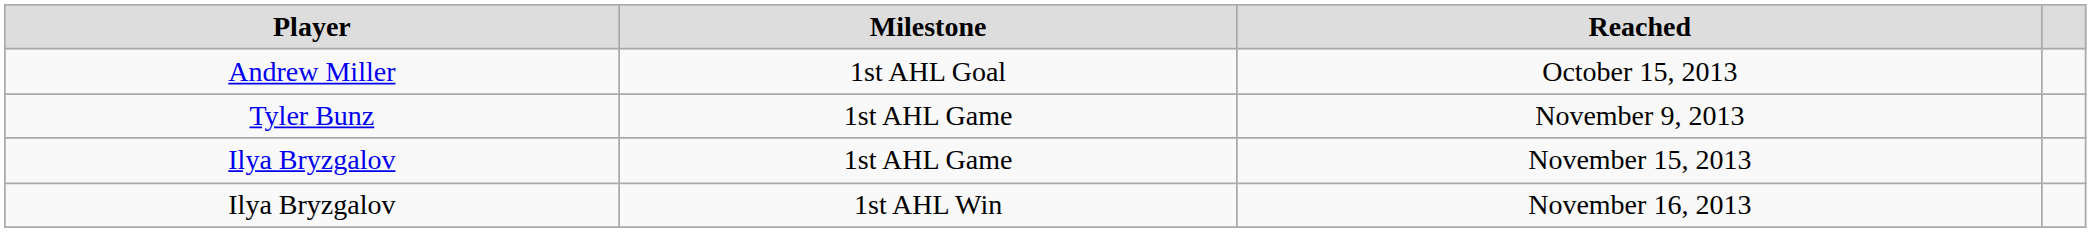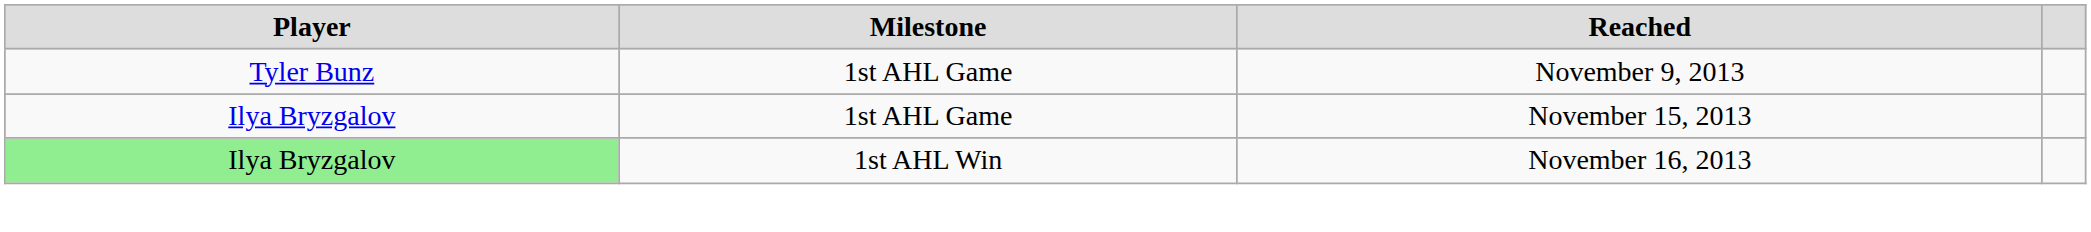 <table class="wikitable"  style="width:60%; text-align:center;">
 <tr style="text-align:center; background:#ddd;">
 <td><strong>Player</strong></td>
 <td><strong>Milestone</strong></td>
 <td><strong>Reached</strong></td>
-<td></td>
-</tr>
-<tr>
-<td><a href='#'>Andrew Miller</a></td>
-<td>1st AHL Goal</td>
-<td>October 15, 2013</td>
 <td></td>
 </tr>
 <tr>
 <td><a href='#'>Tyler Bunz</a></td>
 <td>1st AHL Game</td>
 <td>November 9, 2013</td>
 <td></td>
 </tr>
 <tr>
 <td><a href='#'>Ilya Bryzgalov</a></td>
 <td>1st AHL Game</td>
 <td>November 15, 2013</td>
 <td></td>
 </tr>
 <tr>
-<td>Ilya Bryzgalov</td>
+<td style="background: lightgreen;">Ilya Bryzgalov</td>
 <td>1st AHL Win</td>
 <td>November 16, 2013</td>
 <td></td>
 </tr>
 </table>
